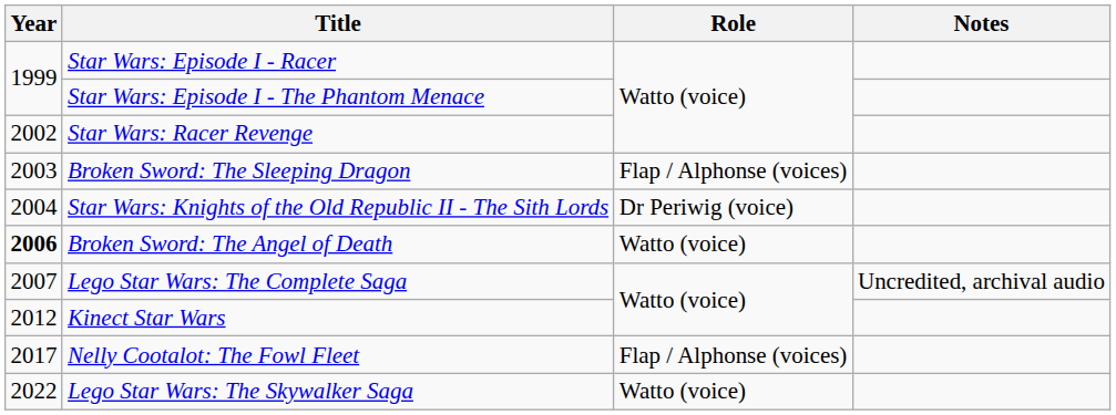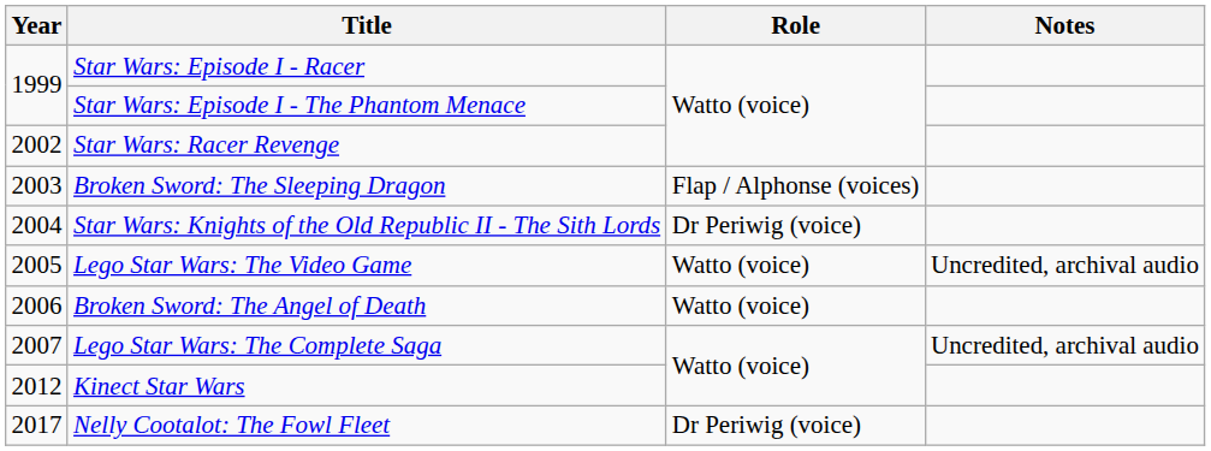 <table class="wikitable">
 <tr>
 <th>Year</th>
 <th>Title</th>
 <th>Role</th>
 <th>Notes</th>
 </tr>
 <tr>
 <td rowspan="2">1999</td>
 <td><em><a href='#'>Star Wars: Episode I - Racer</a></em></td>
 <td rowspan="3">Watto (voice)</td>
 <td></td>
 </tr>
 <tr>
 <td><a href='#'><em>Star Wars: Episode I - The Phantom Menace</em></a></td>
 <td></td>
 </tr>
 <tr>
 <td>2002</td>
 <td><em><a href='#'>Star Wars: Racer Revenge</a></em></td>
 <td></td>
 </tr>
 <tr>
 <td>2003</td>
 <td><em><a href='#'>Broken Sword: The Sleeping Dragon</a></em></td>
 <td>Flap / Alphonse (voices)</td>
 <td></td>
 </tr>
 <tr>
 <td>2004</td>
 <td><a href='#'><em>Star Wars: Knights of the Old Republic II - The Sith Lords</em></a></td>
 <td>Dr Periwig (voice)</td>
 <td></td>
 </tr>
 <tr>
-<td><strong>2006</strong></td>
+<td>2005</td>
+<td><em><a href='#'>Lego Star Wars: The Video Game</a></em></td>
+<td>Watto (voice)</td>
+<td>Uncredited, archival audio</td>
+</tr>
+<tr>
+<td>2006</td>
 <td><em><a href='#'>Broken Sword: The Angel of Death</a></em></td>
 <td>Watto (voice)</td>
 <td></td>
 </tr>
 <tr>
 <td>2007</td>
 <td><em><a href='#'>Lego Star Wars: The Complete Saga</a></em></td>
 <td rowspan="2">Watto (voice)</td>
 <td>Uncredited, archival audio</td>
 </tr>
 <tr>
 <td>2012</td>
 <td><em><a href='#'>Kinect Star Wars</a></em></td>
 <td></td>
 </tr>
 <tr>
 <td>2017</td>
 <td><em><a href='#'>Nelly Cootalot: The Fowl Fleet</a></em></td>
-<td>Flap / Alphonse (voices)</td>
-<td></td>
-</tr>
-<tr>
-<td>2022</td>
-<td><em><a href='#'>Lego Star Wars: The Skywalker Saga</a></em></td>
-<td>Watto (voice)</td>
+<td>Dr Periwig (voice)</td>
 <td></td>
 </tr>
 </table>
